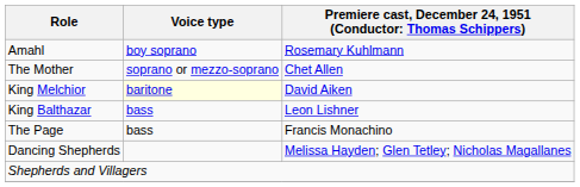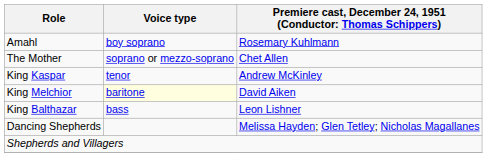 <table class="wikitable">
 <tr>
 <th>Role</th>
 <th>Voice type</th>
 <th>Premiere cast, December 24, 1951<br>(Conductor: <a href='#'>Thomas Schippers</a>)</th>
 </tr>
 <tr>
 <td>Amahl</td>
 <td><a href='#'>boy soprano</a></td>
 <td><a href='#'>Rosemary Kuhlmann</a></td>
 </tr>
 <tr>
 <td>The Mother</td>
 <td><a href='#'>soprano</a> or <a href='#'>mezzo-soprano</a></td>
 <td><a href='#'>Chet Allen</a></td>
 </tr>
 <tr>
+<td>King <a href='#'>Kaspar</a></td>
+<td><a href='#'>tenor</a></td>
+<td><a href='#'>Andrew McKinley</a></td>
+</tr>
+<tr>
 <td>King <a href='#'>Melchior</a></td>
 <td style="background: lightyellow;"><a href='#'>baritone</a></td>
 <td><a href='#'>David Aiken</a></td>
 </tr>
 <tr>
 <td>King <a href='#'>Balthazar</a></td>
 <td><a href='#'>bass</a></td>
 <td><a href='#'>Leon Lishner</a></td>
-</tr>
-<tr>
-<td>The Page</td>
-<td>bass</td>
-<td>Francis Monachino</td>
 </tr>
 <tr>
 <td>Dancing Shepherds</td>
 <td></td>
 <td><a href='#'>Melissa Hayden</a>; <a href='#'>Glen Tetley</a>; <a href='#'>Nicholas Magallanes</a></td>
 </tr>
 <tr>
 <td colspan="3"><em>Shepherds and Villagers</em></td>
 </tr>
 <tr>
 </tr>
 </table>
